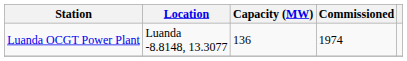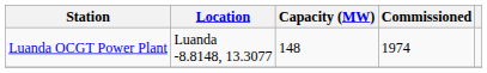 <table class="wikitable sortable">
 <tr>
 <th>Station</th>
 <th><a href='#'>Location</a></th>
 <th>Capacity (<a href='#'>MW</a>)</th>
 <th>Commissioned</th>
 <th></th>
 </tr>
 <tr>
 <td><a href='#'>Luanda OCGT Power Plant</a></td>
 <td>Luanda<br>-8.8148, 13.3077</td>
-<td>136</td>
+<td>148</td>
 <td>1974</td>
 <td></td>
 </tr>
 <tr>
 </tr>
 </table>
